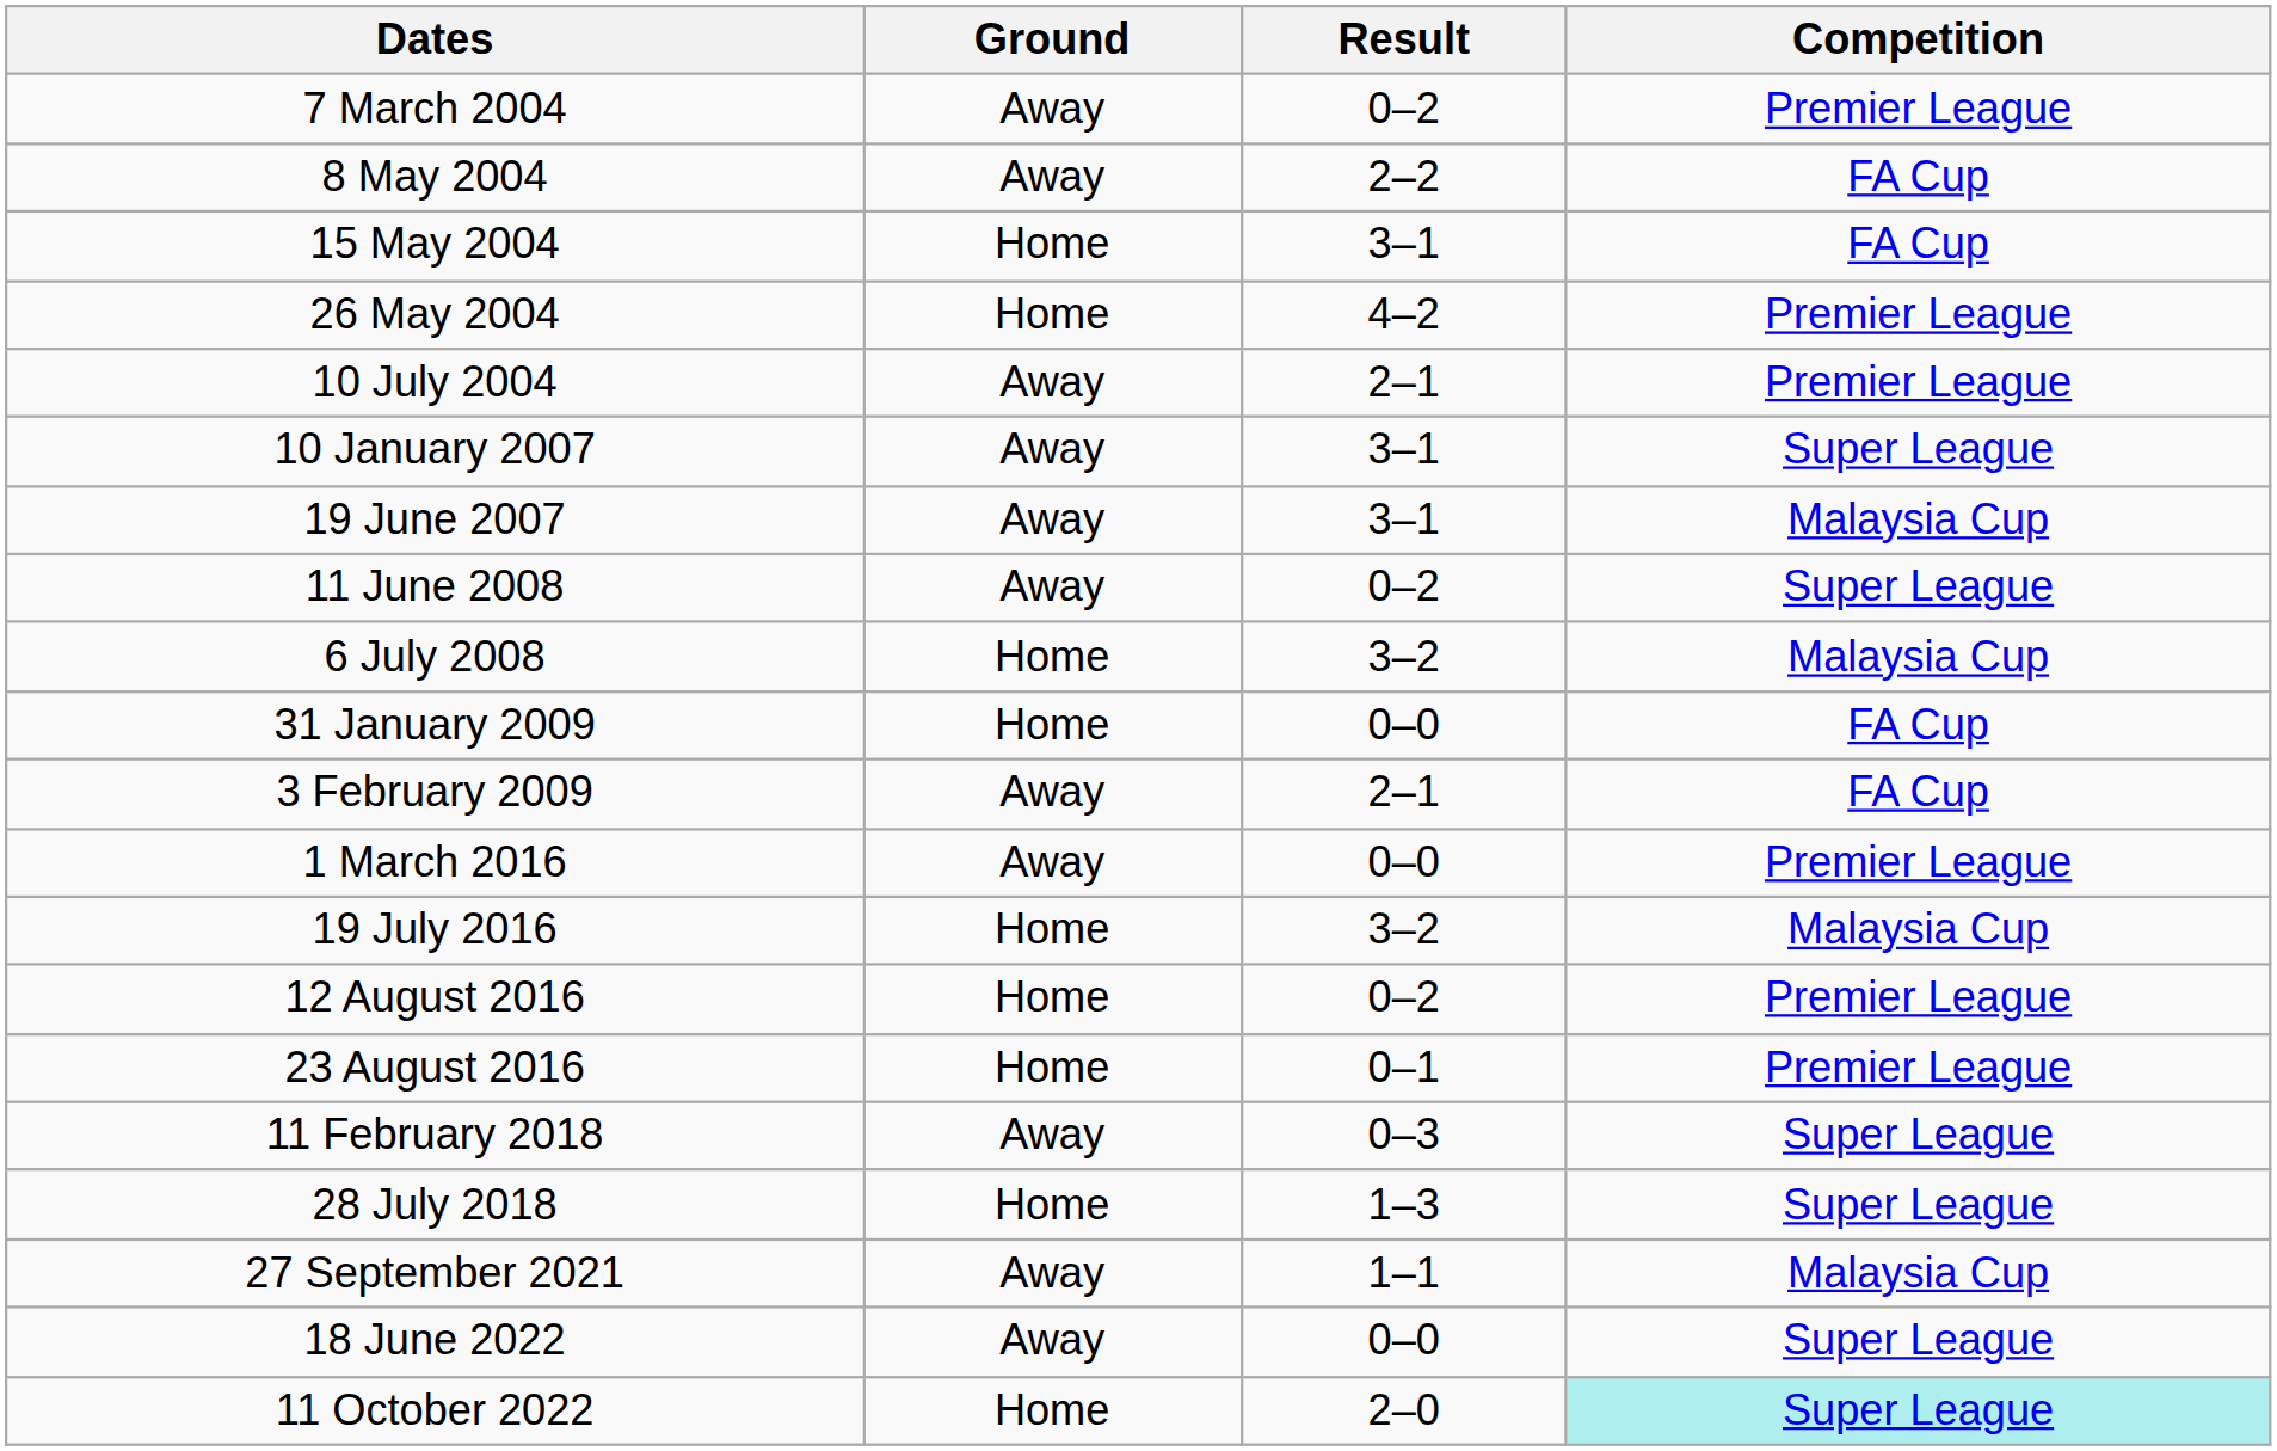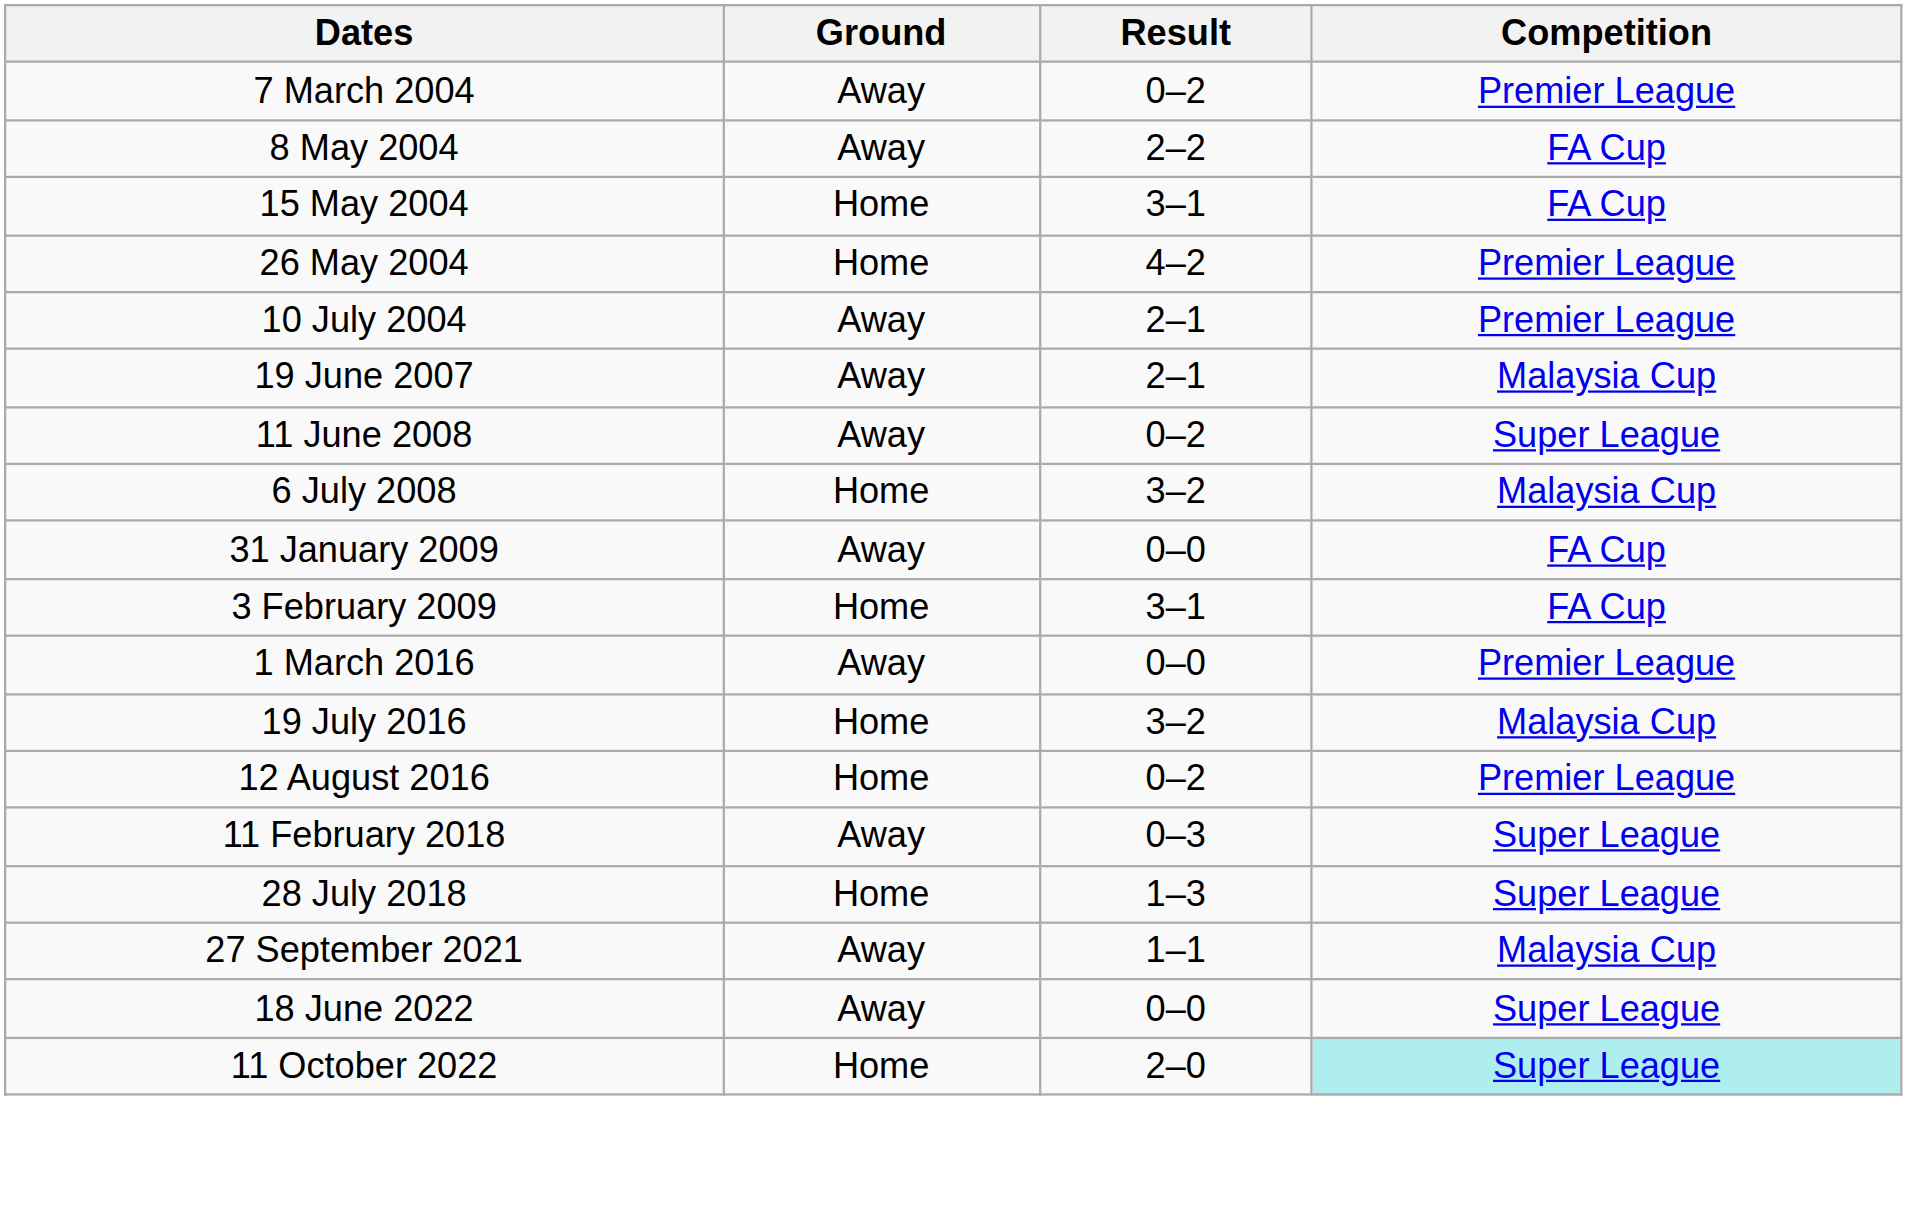 <table class="wikitable" style="width:95%;text-align:center">
 <tr>
 <th>Dates</th>
 <th>Ground</th>
 <th>Result</th>
 <th>Competition</th>
 </tr>
 <tr>
 <td>7 March 2004</td>
 <td>Away</td>
 <td>0–2</td>
 <td><a href='#'>Premier League</a></td>
 </tr>
 <tr>
 <td>8 May 2004</td>
 <td>Away</td>
 <td>2–2</td>
 <td><a href='#'>FA Cup</a></td>
 </tr>
 <tr>
 <td>15 May 2004</td>
 <td>Home</td>
 <td>3–1</td>
 <td><a href='#'>FA Cup</a></td>
 </tr>
 <tr>
 <td>26 May 2004</td>
 <td>Home</td>
 <td>4–2</td>
 <td><a href='#'>Premier League</a></td>
 </tr>
 <tr>
 <td>10 July 2004</td>
 <td>Away</td>
 <td>2–1</td>
 <td><a href='#'>Premier League</a></td>
 </tr>
 <tr>
-<td>10 January 2007</td>
-<td>Away</td>
-<td>3–1</td>
-<td><a href='#'>Super League</a></td>
-</tr>
-<tr>
 <td>19 June 2007</td>
 <td>Away</td>
-<td>3–1</td>
+<td>2–1</td>
 <td><a href='#'>Malaysia Cup</a></td>
 </tr>
 <tr>
 <td>11 June 2008</td>
 <td>Away</td>
 <td>0–2</td>
 <td><a href='#'>Super League</a></td>
 </tr>
 <tr>
 <td>6 July 2008</td>
 <td>Home</td>
 <td>3–2</td>
 <td><a href='#'>Malaysia Cup</a></td>
 </tr>
 <tr>
 <td>31 January 2009</td>
-<td>Home</td>
+<td>Away</td>
 <td>0–0</td>
 <td><a href='#'>FA Cup</a></td>
 </tr>
 <tr>
 <td>3 February 2009</td>
-<td>Away</td>
-<td>2–1</td>
+<td>Home</td>
+<td>3–1</td>
 <td><a href='#'>FA Cup</a></td>
 </tr>
 <tr>
 <td>1 March 2016</td>
 <td>Away</td>
 <td>0–0</td>
 <td><a href='#'>Premier League</a></td>
 </tr>
 <tr>
 <td>19 July 2016</td>
 <td>Home</td>
 <td>3–2</td>
 <td><a href='#'>Malaysia Cup</a></td>
 </tr>
 <tr>
 <td>12 August 2016</td>
 <td>Home</td>
 <td>0–2</td>
-<td><a href='#'>Premier League</a></td>
-</tr>
-<tr>
-<td>23 August 2016</td>
-<td>Home</td>
-<td>0–1</td>
 <td><a href='#'>Premier League</a></td>
 </tr>
 <tr>
 <td>11 February 2018</td>
 <td>Away</td>
 <td>0–3</td>
 <td><a href='#'>Super League</a></td>
 </tr>
 <tr>
 <td>28 July 2018</td>
 <td>Home</td>
 <td>1–3</td>
 <td><a href='#'>Super League</a></td>
 </tr>
 <tr>
 <td>27 September 2021</td>
 <td>Away</td>
 <td>1–1</td>
 <td><a href='#'>Malaysia Cup</a></td>
 </tr>
 <tr>
 <td>18 June 2022</td>
 <td>Away</td>
 <td>0–0</td>
 <td><a href='#'>Super League</a></td>
 </tr>
 <tr>
 <td>11 October 2022</td>
 <td>Home</td>
 <td>2–0</td>
 <td style="background: paleturquoise;"><a href='#'>Super League</a></td>
 </tr>
 </table>
